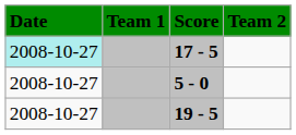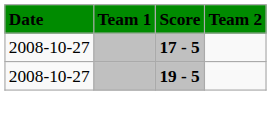 <table class="wikitable" style="margin:0.5em auto; font-size:95%">
 <tr bgcolor="#008B00">
 <td><strong>Date</strong></td>
 <td><strong>Team 1</strong></td>
 <td><strong>Score</strong></td>
 <td><strong>Team 2</strong></td>
 </tr>
 <tr>
-<td style="background: paleturquoise;">2008-10-27</td>
+<td>2008-10-27</td>
 <td bgcolor="silver"><strong></strong></td>
 <td bgcolor="silver"><strong>17 - 5</strong></td>
-<td></td>
-</tr>
-<tr>
-<td>2008-10-27</td>
-<td bgcolor="silver"><strong></strong></td>
-<td bgcolor="silver"><strong>5 - 0</strong></td>
 <td></td>
 </tr>
 <tr>
 <td>2008-10-27</td>
 <td bgcolor="silver"><strong></strong></td>
 <td bgcolor="silver"><strong>19 - 5</strong></td>
 <td></td>
 </tr>
 </table>
